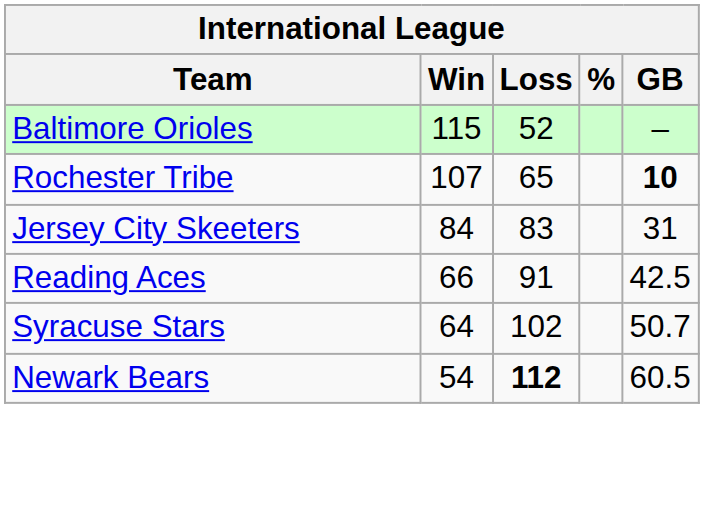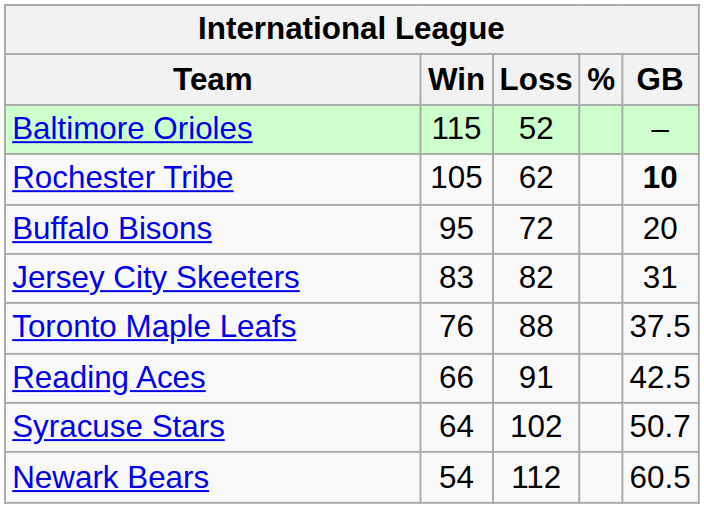 <table class="wikitable">
 <tr>
 <th colspan="5">International League</th>
 </tr>
 <tr>
 <th width="60%">Team</th>
 <th>Win</th>
 <th>Loss</th>
 <th>%</th>
 <th>GB</th>
 </tr>
 <tr align=center bgcolor=ccffcc>
 <td align=left><a href='#'>Baltimore Orioles</a></td>
 <td>115</td>
 <td>52</td>
 <td></td>
 <td>–</td>
 </tr>
 <tr align=center>
 <td align=left><a href='#'>Rochester Tribe</a></td>
-<td>107</td>
-<td>65</td>
+<td>105</td>
+<td>62</td>
 <td></td>
 <td><strong>10</strong></td>
 </tr>
 <tr align=center>
+<td align=left><a href='#'>Buffalo Bisons</a></td>
+<td>95</td>
+<td>72</td>
+<td></td>
+<td>20</td>
+</tr>
+<tr align=center>
 <td align=left><a href='#'>Jersey City Skeeters</a></td>
-<td>84</td>
 <td>83</td>
+<td>82</td>
 <td></td>
 <td>31</td>
+</tr>
+<tr align=center>
+<td align=left><a href='#'>Toronto Maple Leafs</a></td>
+<td>76</td>
+<td>88</td>
+<td></td>
+<td>37.5</td>
 </tr>
 <tr align=center>
 <td align=left><a href='#'>Reading Aces</a></td>
 <td>66</td>
 <td>91</td>
 <td></td>
 <td>42.5</td>
 </tr>
 <tr align=center>
 <td align=left><a href='#'>Syracuse Stars</a></td>
 <td>64</td>
 <td>102</td>
 <td></td>
 <td>50.7</td>
 </tr>
 <tr align=center>
 <td align=left><a href='#'>Newark Bears</a></td>
 <td>54</td>
-<td><strong>112</strong></td>
+<td>112</td>
 <td></td>
 <td>60.5</td>
 </tr>
 </table>
